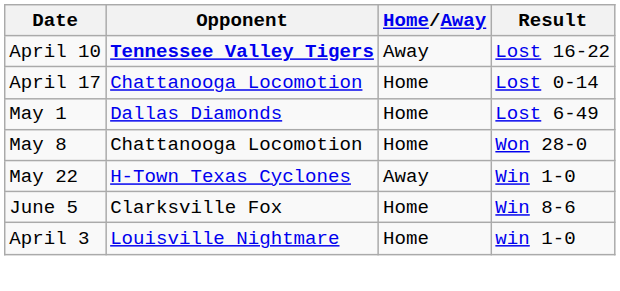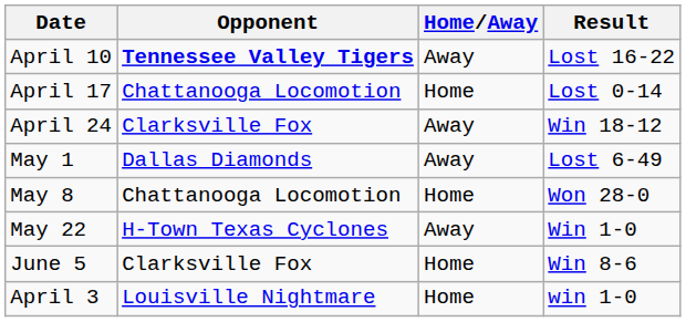 <table class="wikitable">
 <tr>
 <th>Date</th>
 <th>Opponent</th>
 <th><a href='#'>Home</a>/<a href='#'>Away</a></th>
 <th>Result</th>
 </tr>
 <tr>
 <td>April 10</td>
 <td><strong><a href='#'>Tennessee Valley Tigers</a></strong></td>
 <td>Away</td>
 <td><a href='#'>Lost</a> 16-22</td>
 </tr>
 <tr>
 <td>April 17</td>
 <td><a href='#'>Chattanooga Locomotion</a></td>
 <td>Home</td>
 <td><a href='#'>Lost</a> 0-14</td>
 </tr>
 <tr>
+<td>April 24</td>
+<td><a href='#'>Clarksville Fox</a></td>
+<td>Away</td>
+<td><a href='#'>Win</a> 18-12</td>
+</tr>
+<tr>
 <td>May 1</td>
 <td><a href='#'>Dallas Diamonds</a></td>
-<td>Home</td>
+<td>Away</td>
 <td><a href='#'>Lost</a> 6-49</td>
 </tr>
 <tr>
 <td>May 8</td>
 <td>Chattanooga Locomotion</td>
 <td>Home</td>
 <td><a href='#'>Won</a> 28-0</td>
 </tr>
 <tr>
 <td>May 22</td>
 <td><a href='#'>H-Town Texas Cyclones</a></td>
 <td>Away</td>
 <td><a href='#'>Win</a> 1-0</td>
 </tr>
 <tr>
 <td>June 5</td>
 <td>Clarksville Fox</td>
 <td>Home</td>
 <td><a href='#'>Win</a> 8-6</td>
 </tr>
 <tr>
 <td>April 3</td>
 <td><a href='#'>Louisville Nightmare</a></td>
 <td>Home</td>
 <td><a href='#'>win</a> 1-0</td>
 </tr>
 </table>
